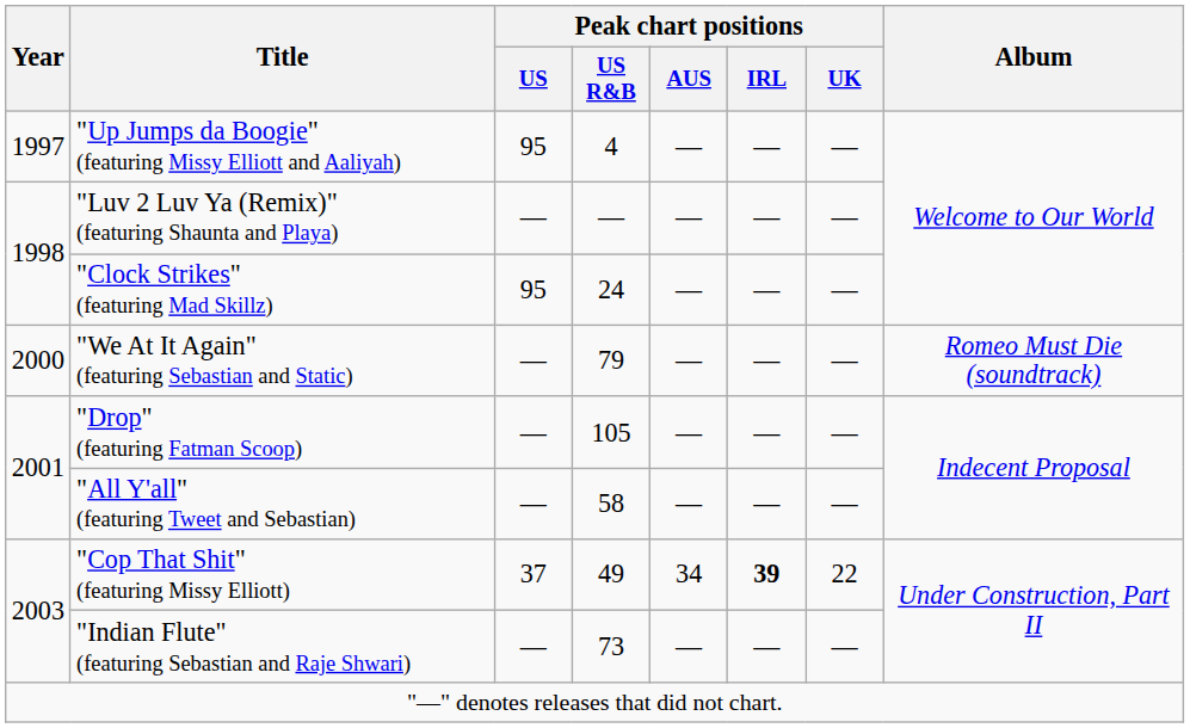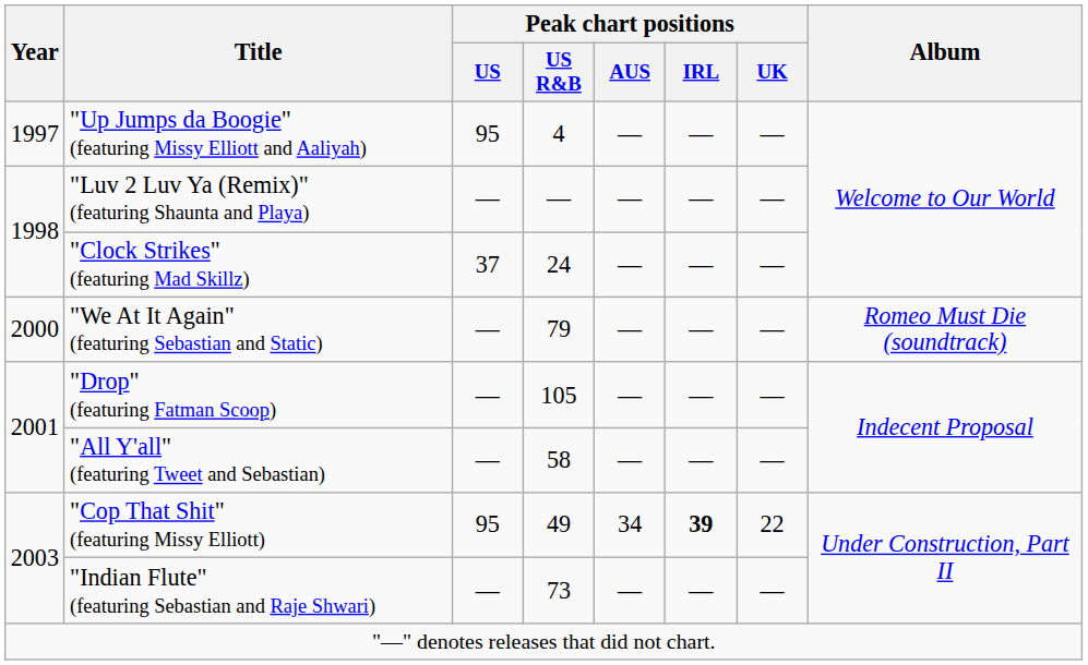 <table class="wikitable" style="text-align:center;">
 <tr>
 <th rowspan="2" style="width:10px;">Year</th>
 <th rowspan="2" style="width:250px;">Title</th>
 <th colspan="5">Peak chart positions</th>
 <th rowspan="2" style="width:175px;">Album</th>
 </tr>
 <tr>
 <th style="width:3em; font-size:85%"><a href='#'>US</a><br></th>
 <th style="width:3em; font-size:85%"><a href='#'>US<br>R&B</a><br></th>
 <th style="width:3em; font-size:85%"><a href='#'>AUS</a></th>
 <th style="width:3em; font-size:85%"><a href='#'>IRL</a></th>
 <th style="width:3em; font-size:85%"><a href='#'>UK</a><br></th>
 </tr>
 <tr>
 <td>1997</td>
 <td align="left">"<a href='#'>Up Jumps da Boogie</a>"<br><small>(featuring <a href='#'>Missy Elliott</a> and <a href='#'>Aaliyah</a>)</small></td>
 <td style="text-align:center;">95</td>
 <td style="text-align:center;">4</td>
 <td style="text-align:center;">—</td>
 <td style="text-align:center;">—</td>
 <td style="text-align:center;">—</td>
 <td rowspan="3"><em><a href='#'>Welcome to Our World</a></em></td>
 </tr>
 <tr>
 <td rowspan="2">1998</td>
 <td align="left">"Luv 2 Luv Ya (Remix)"<br><small>(featuring Shaunta and <a href='#'>Playa</a>)</small></td>
 <td style="text-align:center;">—</td>
 <td style="text-align:center;">—</td>
 <td style="text-align:center;">—</td>
 <td style="text-align:center;">—</td>
 <td style="text-align:center;">—</td>
 </tr>
 <tr>
 <td align="left">"<a href='#'>Clock Strikes</a>"<br><small>(featuring <a href='#'>Mad Skillz</a>)</small></td>
-<td style="text-align:center;">95</td>
+<td style="text-align:center;">37</td>
 <td style="text-align:center;">24</td>
 <td style="text-align:center;">—</td>
 <td style="text-align:center;">—</td>
 <td style="text-align:center;">—</td>
 </tr>
 <tr>
 <td>2000</td>
 <td align="left">"We At It Again"<br><small>(featuring <a href='#'>Sebastian</a> and <a href='#'>Static</a>)</small></td>
 <td style="text-align:center;">—</td>
 <td style="text-align:center;">79</td>
 <td style="text-align:center;">—</td>
 <td style="text-align:center;">—</td>
 <td style="text-align:center;">—</td>
 <td><em><a href='#'>Romeo Must Die (soundtrack)</a></em></td>
 </tr>
 <tr>
 <td rowspan="2">2001</td>
 <td align="left">"<a href='#'>Drop</a>"<br><small>(featuring <a href='#'>Fatman Scoop</a>)</small></td>
 <td style="text-align:center;">—</td>
 <td style="text-align:center;">105</td>
 <td style="text-align:center;">—</td>
 <td style="text-align:center;">—</td>
 <td style="text-align:center;">—</td>
 <td rowspan="2"><em><a href='#'>Indecent Proposal</a></em></td>
 </tr>
 <tr>
 <td style="text-align:left;">"<a href='#'>All Y'all</a>"<br><small>(featuring <a href='#'>Tweet</a> and Sebastian)</small></td>
 <td style="text-align:center;">—</td>
 <td style="text-align:center;">58</td>
 <td style="text-align:center;">—</td>
 <td style="text-align:center;">—</td>
 <td style="text-align:center;">—</td>
 </tr>
 <tr>
 <td rowspan="2">2003</td>
 <td style="text-align:left;">"<a href='#'>Cop That Shit</a>"<br><small>(featuring Missy Elliott)</small></td>
-<td style="text-align:center;">37</td>
+<td style="text-align:center;">95</td>
 <td style="text-align:center;">49</td>
 <td style="text-align:center;">34</td>
 <td style="text-align:center;"><strong>39</strong></td>
 <td style="text-align:center;">22</td>
 <td rowspan="2"><em><a href='#'>Under Construction, Part II</a></em></td>
 </tr>
 <tr>
 <td style="text-align:left;">"Indian Flute"<br><small>(featuring Sebastian and <a href='#'>Raje Shwari</a>)</small></td>
 <td style="text-align:center;">—</td>
 <td style="text-align:center;">73</td>
 <td style="text-align:center;">—</td>
 <td style="text-align:center;">—</td>
 <td style="text-align:center;">—</td>
 </tr>
 <tr>
 <td colspan="8" style="font-size:90%">"—" denotes releases that did not chart.</td>
 </tr>
 </table>
